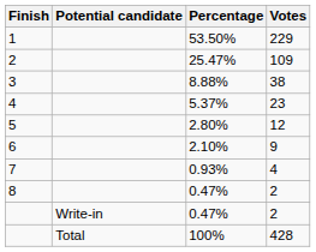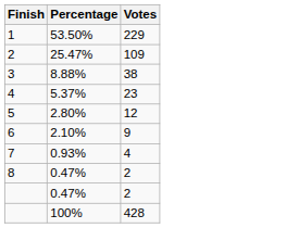 <table class="wikitable sortable">
 <tr>
 <th>Finish</th>
-<th>Potential candidate</th>
 <th>Percentage</th>
 <th>Votes</th>
 </tr>
 <tr>
 <td>1</td>
-<td></td>
 <td>53.50%</td>
 <td>229</td>
 </tr>
 <tr>
 <td>2</td>
-<td></td>
 <td>25.47%</td>
 <td>109</td>
 </tr>
 <tr>
 <td>3</td>
-<td></td>
 <td>8.88%</td>
 <td>38</td>
 </tr>
 <tr>
 <td>4</td>
-<td></td>
 <td>5.37%</td>
 <td>23</td>
 </tr>
 <tr>
 <td>5</td>
-<td></td>
 <td>2.80%</td>
 <td>12</td>
 </tr>
 <tr>
 <td>6</td>
-<td></td>
 <td>2.10%</td>
 <td>9</td>
 </tr>
 <tr>
 <td>7</td>
-<td></td>
 <td>0.93%</td>
 <td>4</td>
 </tr>
 <tr>
 <td>8</td>
+<td>0.47%</td>
+<td>2</td>
+</tr>
+<tr>
 <td></td>
 <td>0.47%</td>
 <td>2</td>
 </tr>
 <tr>
 <td></td>
-<td>Write-in</td>
-<td>0.47%</td>
-<td>2</td>
-</tr>
-<tr>
-<td></td>
-<td>Total</td>
 <td>100%</td>
 <td>428</td>
 </tr>
 </table>
